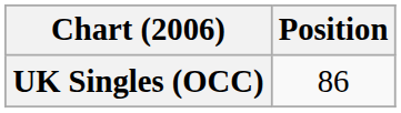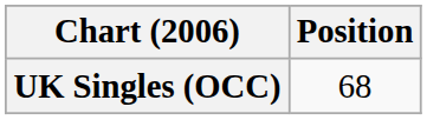 <table class="wikitable plainrowheaders">
 <tr>
 <th scope="col">Chart (2006)</th>
 <th scope="col">Position</th>
 </tr>
 <tr>
 <th scope="row">UK Singles (OCC)</th>
-<td align="center">86</td>
+<td align="center">68</td>
 </tr>
 </table>
